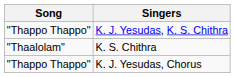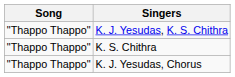 <table class="wikitable" style="font-size:95%;">
 <tr>
 <th>Song</th>
 <th>Singers</th>
 </tr>
 <tr>
 <td>"Thappo Thappo"</td>
 <td><a href='#'>K. J. Yesudas</a>, <a href='#'>K. S. Chithra</a></td>
 </tr>
 <tr>
-<td>"Thaalolam"</td>
+<td>"Thappo Thappo"</td>
 <td>K. S. Chithra</td>
 </tr>
 <tr>
 <td>"Thappo Thappo"</td>
 <td>K. J. Yesudas, Chorus</td>
 </tr>
 </table>
